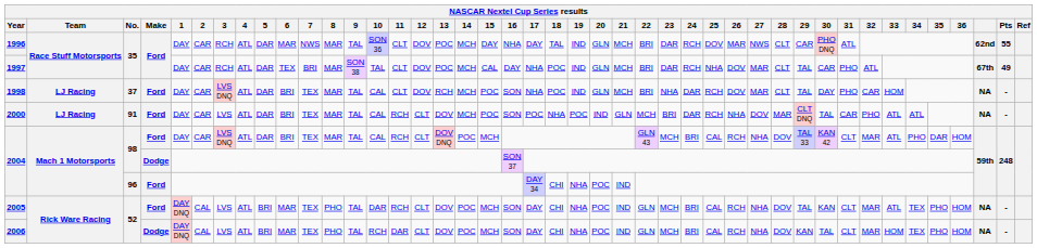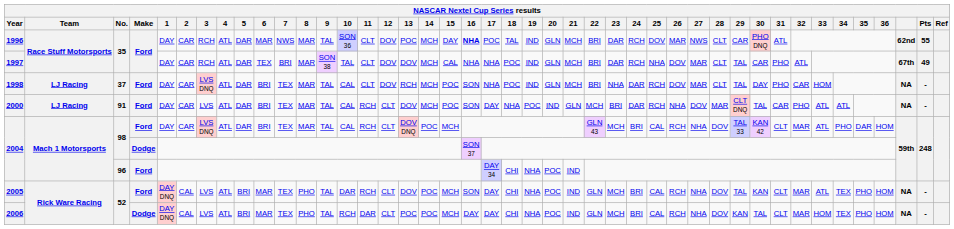 <table class="wikitable" style="text-align:center; font-size:75%">
 <tr>
 <th colspan=45><a href='#'>NASCAR Nextel Cup Series</a> results</th>
 </tr>
 <tr>
 <th>Year</th>
 <th>Team</th>
 <th>No.</th>
 <th>Make</th>
 <th>1</th>
 <th>2</th>
 <th>3</th>
 <th>4</th>
 <th>5</th>
 <th>6</th>
 <th>7</th>
 <th>8</th>
 <th>9</th>
 <th>10</th>
 <th>11</th>
 <th>12</th>
 <th>13</th>
 <th>14</th>
 <th>15</th>
 <th>16</th>
 <th>17</th>
 <th>18</th>
 <th>19</th>
 <th>20</th>
 <th>21</th>
 <th>22</th>
 <th>23</th>
 <th>24</th>
 <th>25</th>
 <th>26</th>
 <th>27</th>
 <th>28</th>
 <th>29</th>
 <th>30</th>
 <th>31</th>
 <th>32</th>
 <th>33</th>
 <th>34</th>
 <th>35</th>
 <th>36</th>
 <th></th>
 <th>Pts</th>
 <th>Ref</th>
 </tr>
 <tr>
 <th><a href='#'>1996</a></th>
 <th rowspan=2 nowrap><a href='#'>Race Stuff Motorsports</a></th>
 <th rowspan=2>35</th>
 <th rowspan=2><a href='#'>Ford</a></th>
 <td><a href='#'>DAY</a></td>
 <td><a href='#'>CAR</a></td>
 <td><a href='#'>RCH</a></td>
 <td><a href='#'>ATL</a></td>
 <td><a href='#'>DAR</a></td>
 <td><a href='#'>MAR</a></td>
 <td><a href='#'>NWS</a></td>
 <td><a href='#'>MAR</a></td>
 <td><a href='#'>TAL</a></td>
 <td style="background:#CFCFFF;"><a href='#'>SON</a><br><small>36</small></td>
 <td><a href='#'>CLT</a></td>
 <td><a href='#'>DOV</a></td>
 <td><a href='#'>POC</a></td>
 <td><a href='#'>MCH</a></td>
 <td><a href='#'>DAY</a></td>
-<td><a href='#'>NHA</a></td>
-<td><a href='#'>DAY</a></td>
+<td><strong><a href='#'>NHA</a></strong></td>
+<td><a href='#'>POC</a></td>
 <td><a href='#'>TAL</a></td>
 <td><a href='#'>IND</a></td>
 <td><a href='#'>GLN</a></td>
 <td><a href='#'>MCH</a></td>
 <td><a href='#'>BRI</a></td>
 <td><a href='#'>DAR</a></td>
 <td><a href='#'>RCH</a></td>
 <td><a href='#'>DOV</a></td>
 <td><a href='#'>MAR</a></td>
 <td><a href='#'>NWS</a></td>
 <td><a href='#'>CLT</a></td>
 <td><a href='#'>CAR</a></td>
 <td style="background:#FFCFCF;"><a href='#'>PHO</a><br><small>DNQ</small></td>
 <td><a href='#'>ATL</a></td>
 <td colspan=5></td>
 <th>62nd</th>
 <th>55</th>
 <th></th>
 </tr>
 <tr>
 <th><a href='#'>1997</a></th>
 <td><a href='#'>DAY</a></td>
 <td><a href='#'>CAR</a></td>
 <td><a href='#'>RCH</a></td>
 <td><a href='#'>ATL</a></td>
 <td><a href='#'>DAR</a></td>
 <td><a href='#'>TEX</a></td>
 <td><a href='#'>BRI</a></td>
 <td><a href='#'>MAR</a></td>
 <td style="background:#EFCFFF;"><a href='#'>SON</a><br><small>38</small></td>
 <td><a href='#'>TAL</a></td>
 <td><a href='#'>CLT</a></td>
 <td><a href='#'>DOV</a></td>
-<td><a href='#'>POC</a></td>
+<td><a href='#'>DOV</a></td>
 <td><a href='#'>MCH</a></td>
 <td><a href='#'>CAL</a></td>
-<td><a href='#'>DAY</a></td>
+<td><a href='#'>NHA</a></td>
 <td><a href='#'>NHA</a></td>
 <td><a href='#'>POC</a></td>
 <td><a href='#'>IND</a></td>
 <td><a href='#'>GLN</a></td>
 <td><a href='#'>MCH</a></td>
 <td><a href='#'>BRI</a></td>
 <td><a href='#'>DAR</a></td>
 <td><a href='#'>RCH</a></td>
 <td><a href='#'>NHA</a></td>
 <td><a href='#'>DOV</a></td>
 <td><a href='#'>MAR</a></td>
 <td><a href='#'>CLT</a></td>
 <td><a href='#'>TAL</a></td>
 <td><a href='#'>CAR</a></td>
 <td><a href='#'>PHO</a></td>
 <td><a href='#'>ATL</a></td>
 <td colspan=4></td>
 <th>67th</th>
 <th>49</th>
 <th></th>
 </tr>
 <tr>
 <th><a href='#'>1998</a></th>
 <th><a href='#'>LJ Racing</a></th>
 <th>37</th>
 <th><a href='#'>Ford</a></th>
 <td><a href='#'>DAY</a></td>
 <td><a href='#'>CAR</a></td>
 <td style="background:#FFCFCF;"><a href='#'>LVS</a><br><small>DNQ</small></td>
 <td><a href='#'>ATL</a></td>
 <td><a href='#'>DAR</a></td>
 <td><a href='#'>BRI</a></td>
 <td><a href='#'>TEX</a></td>
 <td><a href='#'>MAR</a></td>
 <td><a href='#'>TAL</a></td>
 <td><a href='#'>CAL</a></td>
 <td><a href='#'>CLT</a></td>
 <td><a href='#'>DOV</a></td>
 <td><a href='#'>RCH</a></td>
 <td><a href='#'>MCH</a></td>
 <td><a href='#'>POC</a></td>
 <td><a href='#'>SON</a></td>
 <td><a href='#'>NHA</a></td>
 <td><a href='#'>POC</a></td>
 <td><a href='#'>IND</a></td>
 <td><a href='#'>GLN</a></td>
 <td><a href='#'>MCH</a></td>
 <td><a href='#'>BRI</a></td>
 <td><a href='#'>NHA</a></td>
 <td><a href='#'>DAR</a></td>
 <td><a href='#'>RCH</a></td>
 <td><a href='#'>DOV</a></td>
 <td><a href='#'>MAR</a></td>
 <td><a href='#'>CLT</a></td>
 <td><a href='#'>TAL</a></td>
 <td><a href='#'>DAY</a></td>
 <td><a href='#'>PHO</a></td>
 <td><a href='#'>CAR</a></td>
 <td><a href='#'>HOM</a></td>
 <td colspan=3></td>
 <th>NA</th>
 <th>-</th>
 <th></th>
 </tr>
 <tr>
 <th><a href='#'>2000</a></th>
 <th><a href='#'>LJ Racing</a></th>
 <th>91</th>
 <th><a href='#'>Ford</a></th>
 <td><a href='#'>DAY</a></td>
 <td><a href='#'>CAR</a></td>
 <td><a href='#'>LVS</a></td>
 <td><a href='#'>ATL</a></td>
 <td><a href='#'>DAR</a></td>
 <td><a href='#'>BRI</a></td>
 <td><a href='#'>TEX</a></td>
 <td><a href='#'>MAR</a></td>
 <td><a href='#'>TAL</a></td>
 <td><a href='#'>CAL</a></td>
 <td><a href='#'>RCH</a></td>
 <td><a href='#'>CLT</a></td>
 <td><a href='#'>DOV</a></td>
 <td><a href='#'>MCH</a></td>
 <td><a href='#'>POC</a></td>
 <td><a href='#'>SON</a></td>
-<td><a href='#'>POC</a></td>
+<td><a href='#'>DAY</a></td>
 <td><a href='#'>NHA</a></td>
 <td><a href='#'>POC</a></td>
 <td><a href='#'>IND</a></td>
 <td><a href='#'>GLN</a></td>
 <td><a href='#'>MCH</a></td>
 <td><a href='#'>BRI</a></td>
 <td><a href='#'>DAR</a></td>
 <td><a href='#'>RCH</a></td>
 <td><a href='#'>NHA</a></td>
 <td><a href='#'>DOV</a></td>
 <td><a href='#'>MAR</a></td>
 <td style="background:#FFCFCF;"><a href='#'>CLT</a><br><small>DNQ</small></td>
 <td><a href='#'>TAL</a></td>
 <td><a href='#'>CAR</a></td>
 <td><a href='#'>PHO</a></td>
 <td><a href='#'>ATL</a></td>
 <td><a href='#'>ATL</a></td>
 <td colspan=2></td>
 <th>NA</th>
 <th>-</th>
 <th></th>
 </tr>
 <tr>
 <th rowspan=3><a href='#'>2004</a></th>
 <th rowspan=3><a href='#'>Mach 1 Motorsports</a></th>
 <th rowspan=2>98</th>
 <th><a href='#'>Ford</a></th>
 <td><a href='#'>DAY</a></td>
 <td><a href='#'>CAR</a></td>
 <td style="background:#FFCFCF;"><a href='#'>LVS</a><br><small>DNQ</small></td>
 <td><a href='#'>ATL</a></td>
 <td><a href='#'>DAR</a></td>
 <td><a href='#'>BRI</a></td>
 <td><a href='#'>TEX</a></td>
 <td><a href='#'>MAR</a></td>
 <td><a href='#'>TAL</a></td>
 <td><a href='#'>CAL</a></td>
 <td><a href='#'>RCH</a></td>
 <td><a href='#'>CLT</a></td>
 <td style="background:#FFCFCF;"><a href='#'>DOV</a><br><small>DNQ</small></td>
 <td><a href='#'>POC</a></td>
 <td><a href='#'>MCH</a></td>
 <td colspan=6></td>
 <td style="background:#EFCFFF;"><a href='#'>GLN</a><br><small>43</small></td>
 <td><a href='#'>MCH</a></td>
 <td><a href='#'>BRI</a></td>
 <td><a href='#'>CAL</a></td>
 <td><a href='#'>RCH</a></td>
 <td><a href='#'>NHA</a></td>
 <td><a href='#'>DOV</a></td>
 <td style="background:#CFCFFF;"><a href='#'>TAL</a><br><small>33</small></td>
 <td style="background:#EFCFFF;"><a href='#'>KAN</a><br><small>42</small></td>
 <td><a href='#'>CLT</a></td>
 <td><a href='#'>MAR</a></td>
 <td><a href='#'>ATL</a></td>
 <td><a href='#'>PHO</a></td>
 <td><a href='#'>DAR</a></td>
 <td><a href='#'>HOM</a></td>
 <th rowspan=3>59th</th>
 <th rowspan=3>248</th>
 <th rowspan=3></th>
 </tr>
 <tr>
 <th><a href='#'>Dodge</a></th>
 <td colspan=15></td>
 <td style="background:#EFCFFF;"><a href='#'>SON</a><br><small>37</small></td>
 <td colspan=20></td>
 </tr>
 <tr>
 <th>96</th>
 <th><a href='#'>Ford</a></th>
 <td colspan=16></td>
 <td style="background:#CFCFFF;"><a href='#'>DAY</a><br><small>34</small></td>
 <td><a href='#'>CHI</a></td>
 <td><a href='#'>NHA</a></td>
 <td><a href='#'>POC</a></td>
 <td><a href='#'>IND</a></td>
 <td colspan=15></td>
 </tr>
 <tr>
 <th><a href='#'>2005</a></th>
 <th rowspan=2><a href='#'>Rick Ware Racing</a></th>
 <th rowspan=2>52</th>
 <th><a href='#'>Ford</a></th>
 <td style="background:#FFCFCF;"><a href='#'>DAY</a><br><small>DNQ</small></td>
 <td><a href='#'>CAL</a></td>
 <td><a href='#'>LVS</a></td>
 <td><a href='#'>ATL</a></td>
 <td><a href='#'>BRI</a></td>
 <td><a href='#'>MAR</a></td>
 <td><a href='#'>TEX</a></td>
 <td><a href='#'>PHO</a></td>
 <td><a href='#'>TAL</a></td>
 <td><a href='#'>DAR</a></td>
 <td><a href='#'>RCH</a></td>
 <td><a href='#'>CLT</a></td>
 <td><a href='#'>DOV</a></td>
 <td><a href='#'>POC</a></td>
 <td><a href='#'>MCH</a></td>
 <td><a href='#'>SON</a></td>
 <td><a href='#'>DAY</a></td>
 <td><a href='#'>CHI</a></td>
 <td><a href='#'>NHA</a></td>
 <td><a href='#'>POC</a></td>
 <td><a href='#'>IND</a></td>
 <td><a href='#'>GLN</a></td>
 <td><a href='#'>MCH</a></td>
 <td><a href='#'>BRI</a></td>
 <td><a href='#'>CAL</a></td>
 <td><a href='#'>RCH</a></td>
 <td><a href='#'>NHA</a></td>
 <td><a href='#'>DOV</a></td>
 <td><a href='#'>TAL</a></td>
 <td><a href='#'>KAN</a></td>
 <td><a href='#'>CLT</a></td>
 <td><a href='#'>MAR</a></td>
 <td><a href='#'>ATL</a></td>
 <td><a href='#'>TEX</a></td>
 <td><a href='#'>PHO</a></td>
 <td><a href='#'>HOM</a></td>
 <th>NA</th>
 <th>-</th>
 <th></th>
 </tr>
 <tr>
 <th><a href='#'>2006</a></th>
 <th><a href='#'>Dodge</a></th>
 <td style="background:#FFCFCF;"><a href='#'>DAY</a><br><small>DNQ</small></td>
 <td><a href='#'>CAL</a></td>
 <td><a href='#'>LVS</a></td>
 <td><a href='#'>ATL</a></td>
 <td><a href='#'>BRI</a></td>
 <td><a href='#'>MAR</a></td>
 <td><a href='#'>TEX</a></td>
 <td><a href='#'>PHO</a></td>
 <td><a href='#'>TAL</a></td>
 <td><a href='#'>RCH</a></td>
 <td><a href='#'>DAR</a></td>
 <td><a href='#'>CLT</a></td>
-<td><a href='#'>DOV</a></td>
+<td><a href='#'>POC</a></td>
 <td><a href='#'>POC</a></td>
 <td><a href='#'>MCH</a></td>
-<td><a href='#'>SON</a></td>
+<td><a href='#'>DAY</a></td>
 <td><a href='#'>DAY</a></td>
 <td><a href='#'>CHI</a></td>
 <td><a href='#'>NHA</a></td>
 <td><a href='#'>POC</a></td>
 <td><a href='#'>IND</a></td>
 <td><a href='#'>GLN</a></td>
 <td><a href='#'>MCH</a></td>
 <td><a href='#'>BRI</a></td>
 <td><a href='#'>CAL</a></td>
 <td><a href='#'>RCH</a></td>
 <td><a href='#'>NHA</a></td>
 <td><a href='#'>DOV</a></td>
 <td><a href='#'>KAN</a></td>
 <td><a href='#'>TAL</a></td>
 <td><a href='#'>CLT</a></td>
 <td><a href='#'>MAR</a></td>
 <td><a href='#'>HOM</a></td>
 <td><a href='#'>TEX</a></td>
 <td><a href='#'>PHO</a></td>
 <td><a href='#'>HOM</a></td>
 <th>NA</th>
 <th>-</th>
 <th></th>
 </tr>
 </table>
